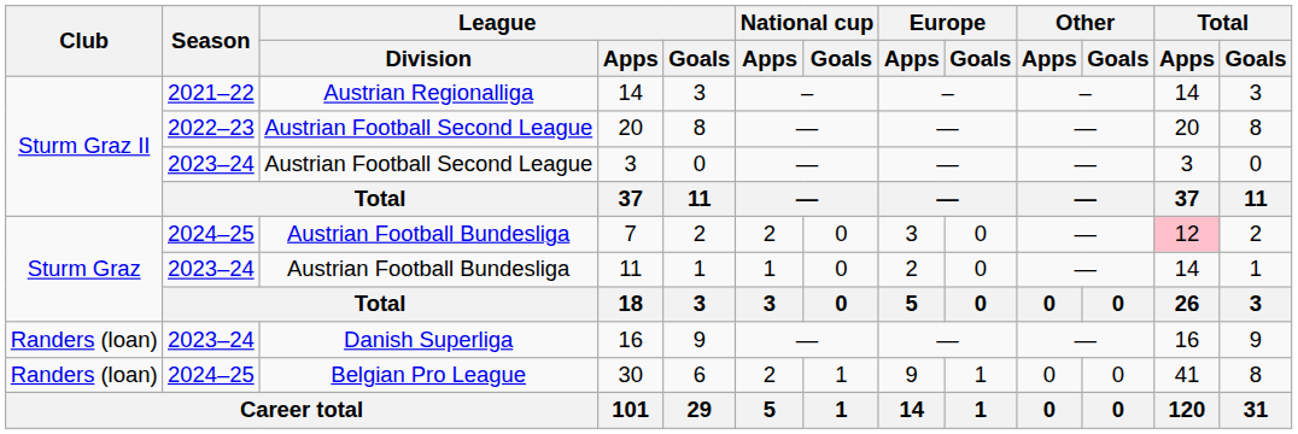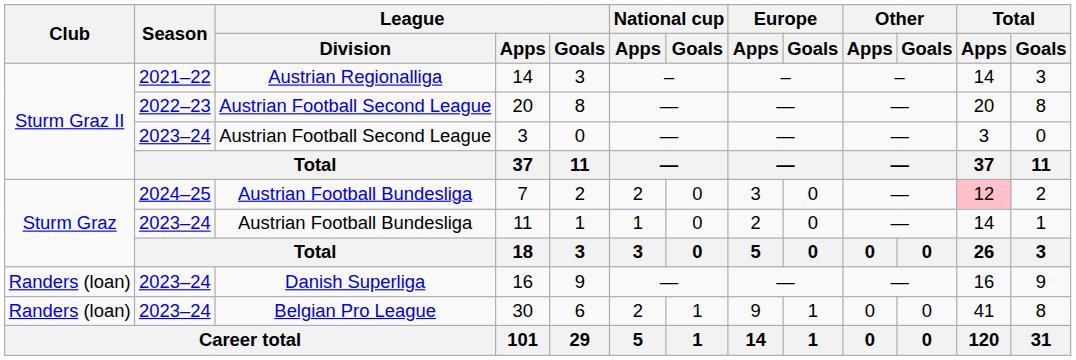 <table class="wikitable" style="text-align:center">
 <tr>
 <th rowspan=2>Club</th>
 <th rowspan=2>Season</th>
 <th colspan=3>League</th>
 <th colspan=2>National cup</th>
 <th colspan=2>Europe</th>
 <th colspan=2>Other</th>
 <th colspan=2>Total</th>
 </tr>
 <tr>
 <th>Division</th>
 <th>Apps</th>
 <th>Goals</th>
 <th>Apps</th>
 <th>Goals</th>
 <th>Apps</th>
 <th>Goals</th>
 <th>Apps</th>
 <th>Goals</th>
 <th>Apps</th>
 <th>Goals</th>
 </tr>
 <tr>
 <td rowspan="4"><a href='#'>Sturm Graz II</a></td>
 <td><a href='#'>2021–22</a></td>
 <td><a href='#'>Austrian Regionalliga</a></td>
 <td>14</td>
 <td>3</td>
 <td colspan="2">–</td>
 <td colspan="2">–</td>
 <td colspan="2">–</td>
 <td>14</td>
 <td>3</td>
 </tr>
 <tr>
 <td><a href='#'>2022–23</a></td>
 <td><a href='#'>Austrian Football Second League</a></td>
 <td>20</td>
 <td>8</td>
 <td colspan="2">—</td>
 <td colspan="2">—</td>
 <td colspan="2">—</td>
 <td>20</td>
 <td>8</td>
 </tr>
 <tr>
 <td><a href='#'>2023–24</a></td>
 <td>Austrian Football Second League</td>
 <td>3</td>
 <td>0</td>
 <td colspan="2">—</td>
 <td colspan="2">—</td>
 <td colspan="2">—</td>
 <td>3</td>
 <td>0</td>
 </tr>
 <tr>
 <th colspan="2">Total</th>
 <th>37</th>
 <th>11</th>
 <th colspan="2">—</th>
 <th colspan="2">—</th>
 <th colspan="2">—</th>
 <th>37</th>
 <th>11</th>
 </tr>
 <tr>
 <td rowspan="3"><a href='#'>Sturm Graz</a></td>
 <td><a href='#'>2024–25</a></td>
 <td><a href='#'>Austrian Football Bundesliga</a></td>
 <td>7</td>
 <td>2</td>
 <td>2</td>
 <td>0</td>
 <td>3</td>
 <td>0</td>
 <td colspan="2">—</td>
 <td style="background: pink;">12</td>
 <td>2</td>
 </tr>
 <tr>
 <td><a href='#'>2023–24</a></td>
 <td>Austrian Football Bundesliga</td>
 <td>11</td>
 <td>1</td>
 <td>1</td>
 <td>0</td>
 <td>2</td>
 <td>0</td>
 <td colspan="2">—</td>
 <td>14</td>
 <td>1</td>
 </tr>
 <tr>
 <th colspan="2">Total</th>
 <th>18</th>
 <th>3</th>
 <th>3</th>
 <th>0</th>
 <th>5</th>
 <th>0</th>
 <th>0</th>
 <th>0</th>
 <th>26</th>
 <th>3</th>
 </tr>
 <tr>
 <td><a href='#'>Randers</a> (loan)</td>
 <td><a href='#'>2023–24</a></td>
 <td><a href='#'>Danish Superliga</a></td>
 <td>16</td>
 <td>9</td>
 <td colspan="2">—</td>
 <td colspan="2">—</td>
 <td colspan="2">—</td>
 <td>16</td>
 <td>9</td>
 </tr>
 <tr>
 <td><a href='#'>Randers</a> (loan)</td>
-<td><a href='#'>2024–25</a></td>
+<td><a href='#'>2023–24</a></td>
 <td><a href='#'>Belgian Pro League</a></td>
 <td>30</td>
 <td>6</td>
 <td>2</td>
 <td>1</td>
 <td>9</td>
 <td>1</td>
 <td>0</td>
 <td>0</td>
 <td>41</td>
 <td>8</td>
 </tr>
 <tr>
 <th colspan=3>Career total</th>
 <th>101</th>
 <th>29</th>
 <th>5</th>
 <th>1</th>
 <th>14</th>
 <th>1</th>
 <th>0</th>
 <th>0</th>
 <th>120</th>
 <th>31</th>
 </tr>
 </table>
